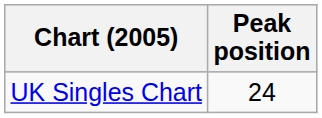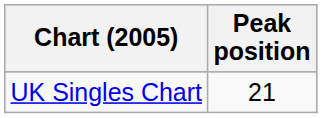 <table class="wikitable">
 <tr>
 <th>Chart (2005)</th>
 <th>Peak<br>position</th>
 </tr>
 <tr>
 <td><a href='#'>UK Singles Chart</a></td>
-<td align="center">24</td>
+<td align="center">21</td>
 </tr>
 </table>
